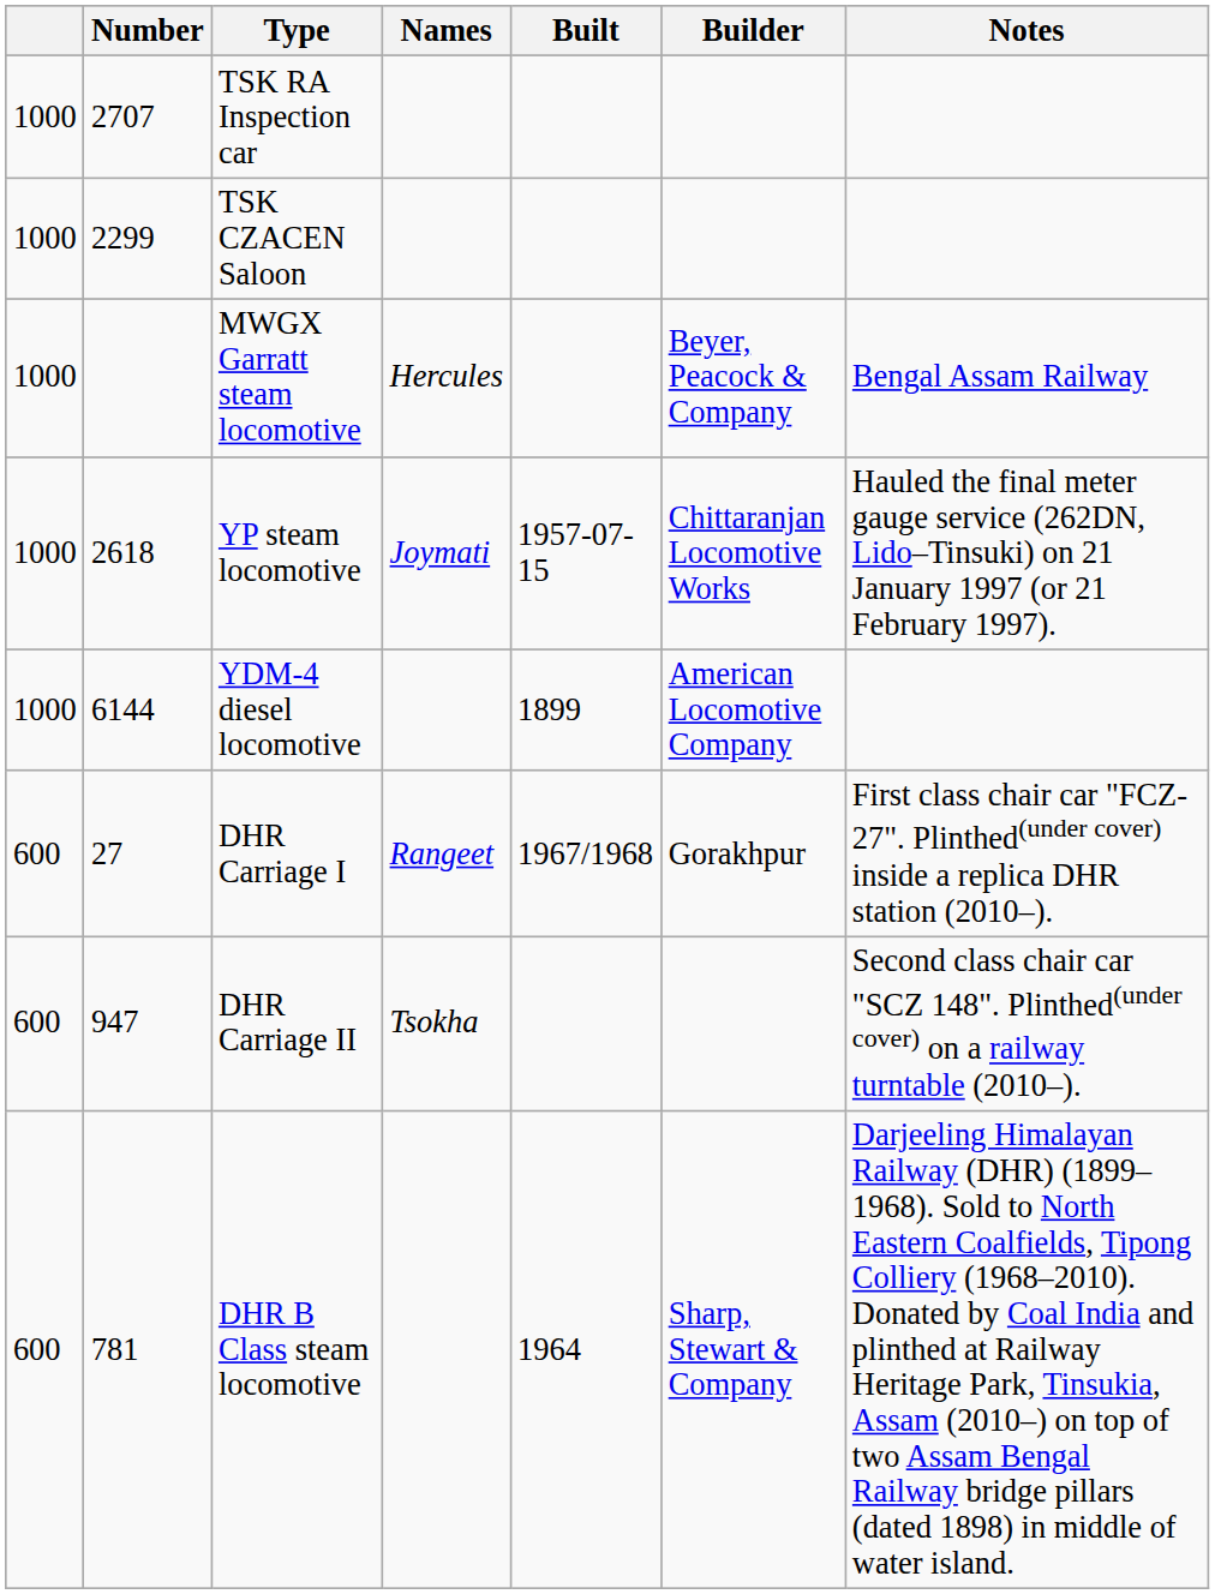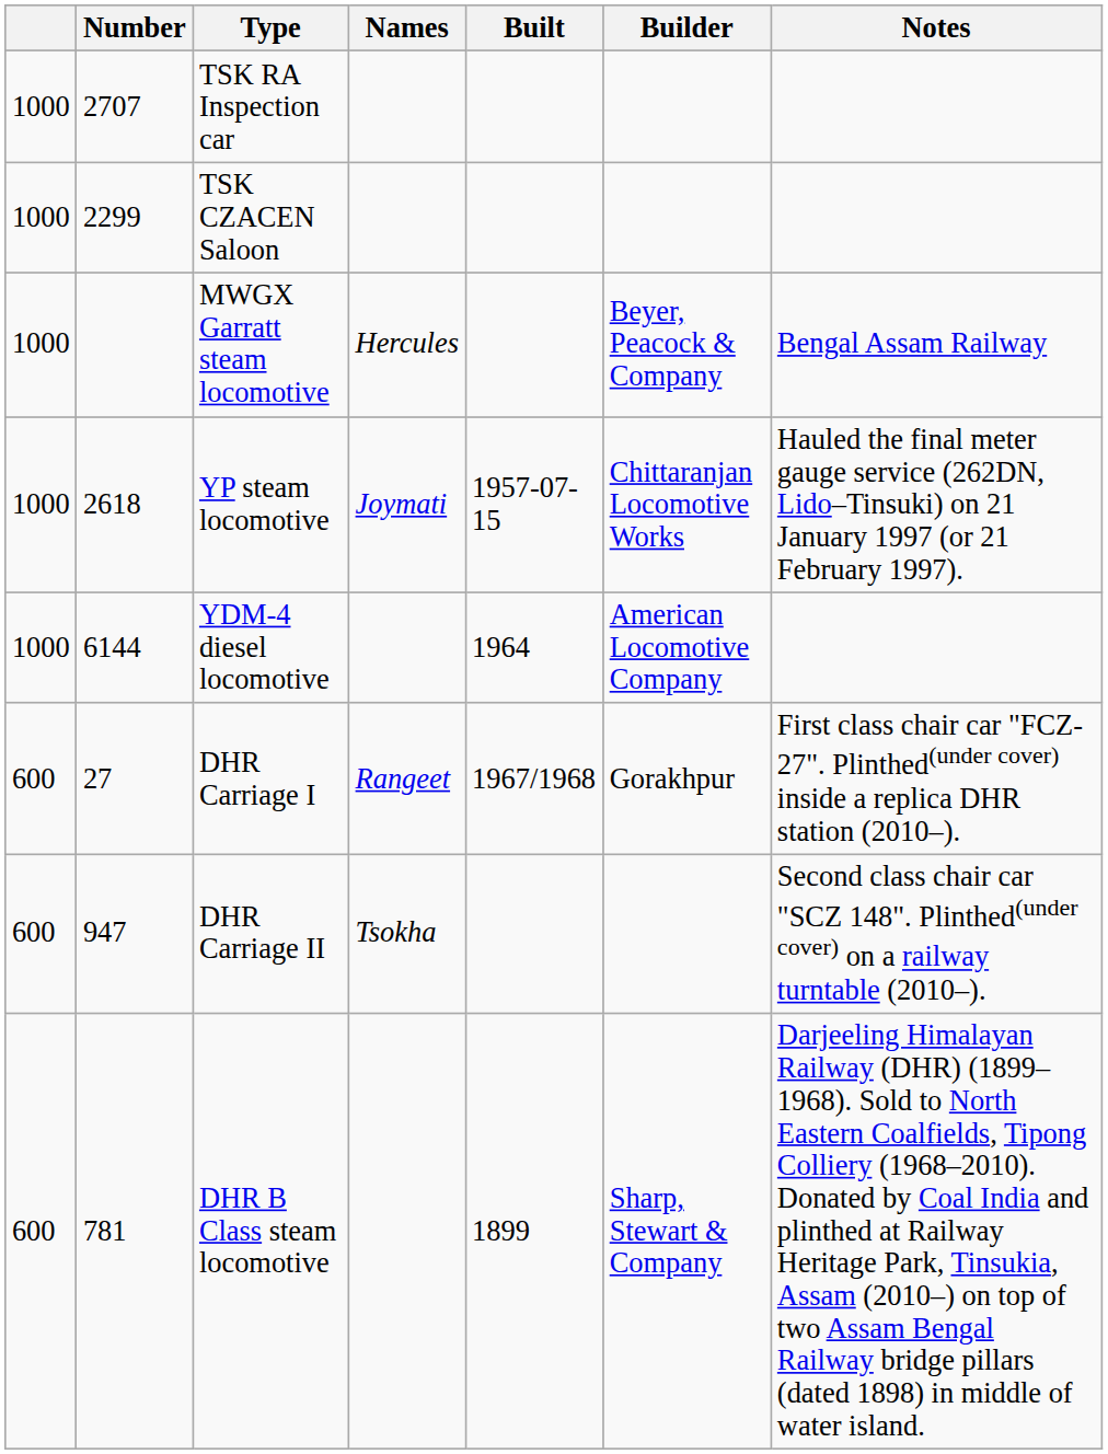 <table class="wikitable sortable">
 <tr>
 <th data-sort-type=number></th>
 <th data-sort-type=number>Number</th>
 <th>Type</th>
 <th>Names</th>
 <th data-sort-type=date>Built</th>
 <th>Builder</th>
 <th>Notes</th>
 </tr>
 <tr>
 <td>1000</td>
 <td>2707</td>
 <td>TSK RA Inspection car</td>
 <td></td>
 <td></td>
 <td></td>
 <td></td>
 </tr>
 <tr>
 <td>1000</td>
 <td>2299</td>
 <td>TSK CZACEN Saloon</td>
 <td></td>
 <td></td>
 <td></td>
 <td></td>
 </tr>
 <tr>
 <td>1000</td>
 <td></td>
 <td>MWGX <a href='#'>Garratt steam locomotive</a></td>
 <td><em>Hercules</em></td>
 <td></td>
 <td><a href='#'>Beyer, Peacock & Company</a></td>
 <td><a href='#'>Bengal Assam Railway</a></td>
 </tr>
 <tr>
 <td>1000</td>
 <td>2618</td>
 <td><a href='#'>YP</a> steam locomotive</td>
 <td><em><a href='#'>Joymati</a></em></td>
 <td>1957-07-15</td>
 <td><a href='#'>Chittaranjan Locomotive Works</a></td>
 <td>Hauled the final meter gauge service (262DN, <a href='#'>Lido</a>‒Tinsuki) on 21 January 1997 (or 21 February 1997).</td>
 </tr>
 <tr>
 <td>1000</td>
 <td>6144</td>
 <td><a href='#'>YDM-4</a> diesel locomotive</td>
 <td></td>
-<td>1899</td>
+<td>1964</td>
 <td><a href='#'>American Locomotive Company</a> </td>
 <td></td>
 </tr>
 <tr>
 <td>600</td>
 <td>27</td>
 <td>DHR Carriage I</td>
 <td><em><a href='#'>Rangeet</a></em></td>
 <td>1967/1968</td>
 <td>Gorakhpur</td>
 <td>First class chair car  "FCZ-27".    Plinthed<sup>(under cover)</sup> inside a replica DHR station (2010‒).   </td>
 </tr>
 <tr>
 <td>600</td>
 <td>947</td>
 <td>DHR Carriage II</td>
 <td><em>Tsokha</em></td>
 <td></td>
 <td></td>
 <td>Second class chair car "SCZ 148".  Plinthed<sup>(under cover)</sup> on a <a href='#'>railway turntable</a> (2010‒).  </td>
 </tr>
 <tr>
 <td>600</td>
 <td>781</td>
 <td><a href='#'>DHR B Class</a> steam locomotive</td>
 <td></td>
-<td>1964</td>
+<td>1899</td>
 <td><a href='#'>Sharp, Stewart & Company</a></td>
 <td><a href='#'>Darjeeling Himalayan Railway</a> (DHR) (1899‒1968).  Sold to <a href='#'>North Eastern Coalfields</a>, <a href='#'>Tipong Colliery</a> (1968‒2010).  Donated by <a href='#'>Coal India</a> and plinthed at Railway Heritage Park, <a href='#'>Tinsukia</a>, <a href='#'>Assam</a> (2010‒) on top of two <a href='#'>Assam Bengal Railway</a> bridge pillars (dated 1898) in middle of water island.</td>
 </tr>
 </table>
